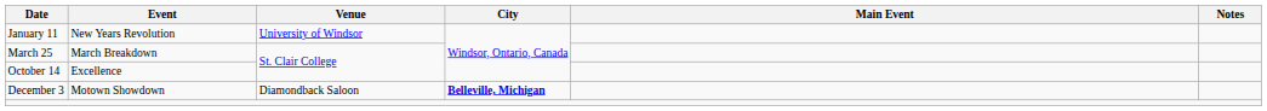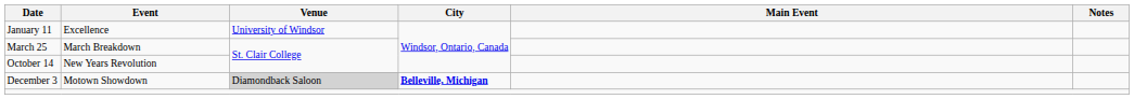 <table class="sortable wikitable succession-box" style="font-size:85%;">
 <tr>
 <th scope="col" style="width:5%;">Date</th>
 <th scope="col" style="width:15%;">Event</th>
 <th scope="col" style="width:15%;">Venue</th>
 <th scope="col" style="width:10%;">City</th>
 <th scope="col" style="width:50%;">Main Event</th>
 <th scope="col" style="width:10%;">Notes</th>
 </tr>
 <tr>
 <td>January 11</td>
-<td>New Years Revolution</td>
+<td>Excellence</td>
 <td><a href='#'>University of Windsor</a></td>
 <td rowspan=3><a href='#'>Windsor, Ontario, Canada</a></td>
 <td></td>
 <td></td>
 </tr>
 <tr>
 <td>March 25</td>
 <td>March Breakdown</td>
 <td rowspan=2><a href='#'>St. Clair College</a></td>
 <td></td>
 <td></td>
 </tr>
 <tr>
 <td>October 14</td>
-<td>Excellence</td>
+<td>New Years Revolution</td>
 <td></td>
 <td></td>
 </tr>
 <tr>
 <td>December 3</td>
 <td>Motown Showdown</td>
-<td>Diamondback Saloon</td>
+<td style="background: lightgrey;">Diamondback Saloon</td>
 <td><strong><a href='#'>Belleville, Michigan</a></strong></td>
 <td></td>
 <td></td>
 </tr>
 <tr>
 <td colspan="6"></td>
 </tr>
 </table>
